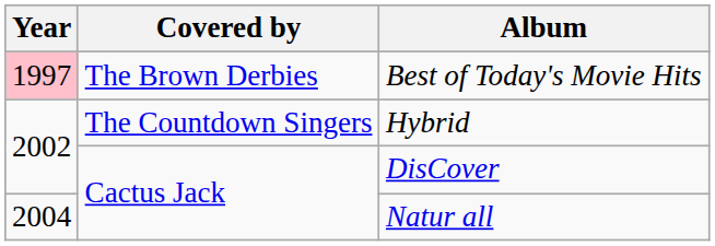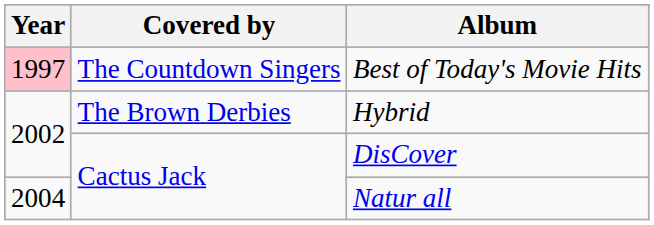 <table class="wikitable">
 <tr>
 <th>Year</th>
 <th>Covered by</th>
 <th>Album</th>
 </tr>
 <tr>
 <td style="background: pink;">1997</td>
-<td><a href='#'>The Brown Derbies</a></td>
+<td><a href='#'>The Countdown Singers</a></td>
 <td><em>Best of Today's Movie Hits </em></td>
 </tr>
 <tr>
 <td rowspan="2">2002</td>
-<td><a href='#'>The Countdown Singers</a></td>
+<td><a href='#'>The Brown Derbies</a></td>
 <td><em>Hybrid</em></td>
 </tr>
 <tr>
 <td rowspan="2"><a href='#'>Cactus Jack</a></td>
 <td><em><a href='#'>DisCover</a></em></td>
 </tr>
 <tr>
 <td>2004</td>
 <td><em><a href='#'>Natur all</a><strong><em><strong></td>
 </tr>
 </table>
